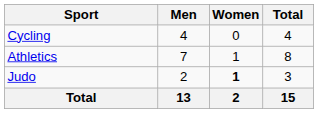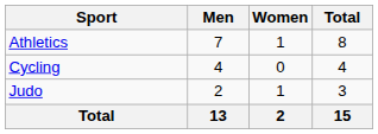 <table class="wikitable sortable" style="text-align:center;">
 <tr>
 <th width=180>Sport</th>
 <th width=55>Men</th>
 <th width=55>Women</th>
 <th width=55>Total</th>
 </tr>
 <tr>
+<td align=left><a href='#'>Athletics</a></td>
+<td>7</td>
+<td>1</td>
+<td>8</td>
+</tr>
+<tr>
 <td align=left><a href='#'>Cycling</a></td>
 <td>4</td>
 <td>0</td>
 <td>4</td>
 </tr>
 <tr>
-<td align=left><a href='#'>Athletics</a></td>
-<td>7</td>
-<td>1</td>
-<td>8</td>
-</tr>
-<tr>
 <td align=left><a href='#'>Judo</a></td>
 <td>2</td>
-<td><strong>1</strong></td>
+<td>1</td>
 <td>3</td>
 </tr>
 <tr>
 <th>Total</th>
 <th>13</th>
 <th>2</th>
 <th>15</th>
 </tr>
 </table>
